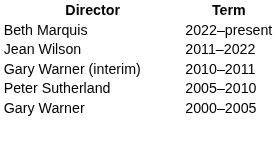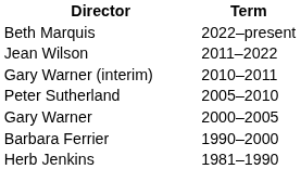 <table border="0" style="background:transparent">
 <tr>
 <th width="200">Director</th>
 <th>Term</th>
 </tr>
 <tr>
 <td>Beth Marquis</td>
 <td>2022–present</td>
 </tr>
 <tr>
 <td>Jean Wilson</td>
 <td>2011–2022</td>
 </tr>
 <tr>
 <td>Gary Warner (interim)</td>
 <td>2010–2011</td>
 </tr>
 <tr>
 <td>Peter Sutherland</td>
 <td>2005–2010</td>
 </tr>
 <tr>
 <td>Gary Warner</td>
 <td>2000–2005</td>
 </tr>
+<tr>
+<td>Barbara Ferrier</td>
+<td>1990–2000</td>
+</tr>
+<tr>
+<td>Herb Jenkins</td>
+<td>1981–1990</td>
+</tr>
 </table>
